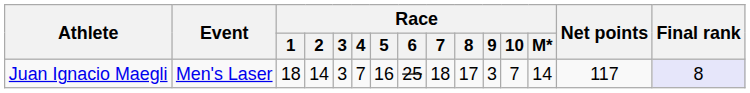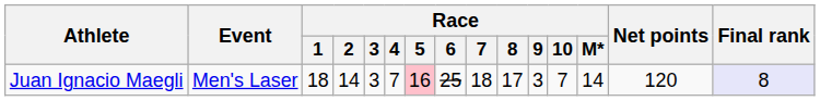 <table class="wikitable" style="font-size:90%">
 <tr>
 <th rowspan="2">Athlete</th>
 <th rowspan="2">Event</th>
 <th colspan="11">Race</th>
 <th rowspan="2">Net points</th>
 <th rowspan="2">Final rank</th>
 </tr>
 <tr style="font-size:95%">
 <th>1</th>
 <th>2</th>
 <th>3</th>
 <th>4</th>
 <th>5</th>
 <th>6</th>
 <th>7</th>
 <th>8</th>
 <th>9</th>
 <th>10</th>
 <th>M*</th>
 </tr>
 <tr align=center>
 <td align=left><a href='#'>Juan Ignacio Maegli</a></td>
 <td align=left><a href='#'>Men's Laser</a></td>
 <td>18</td>
 <td>14</td>
 <td>3</td>
 <td>7</td>
-<td>16</td>
+<td style="background: pink;">16</td>
 <td><s>25</s></td>
 <td>18</td>
 <td>17</td>
 <td>3</td>
 <td>7</td>
 <td>14</td>
-<td>117</td>
+<td>120</td>
 <td style="background: lavender;">8</td>
 </tr>
 </table>
